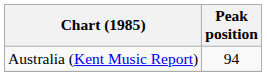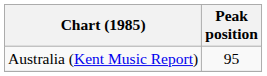 <table class="wikitable">
 <tr>
 <th>Chart (1985)</th>
 <th>Peak<br>position</th>
 </tr>
 <tr>
 <td>Australia (<a href='#'>Kent Music Report</a>)</td>
-<td align="center">94</td>
+<td align="center">95</td>
 </tr>
 <tr>
 </tr>
 </table>
